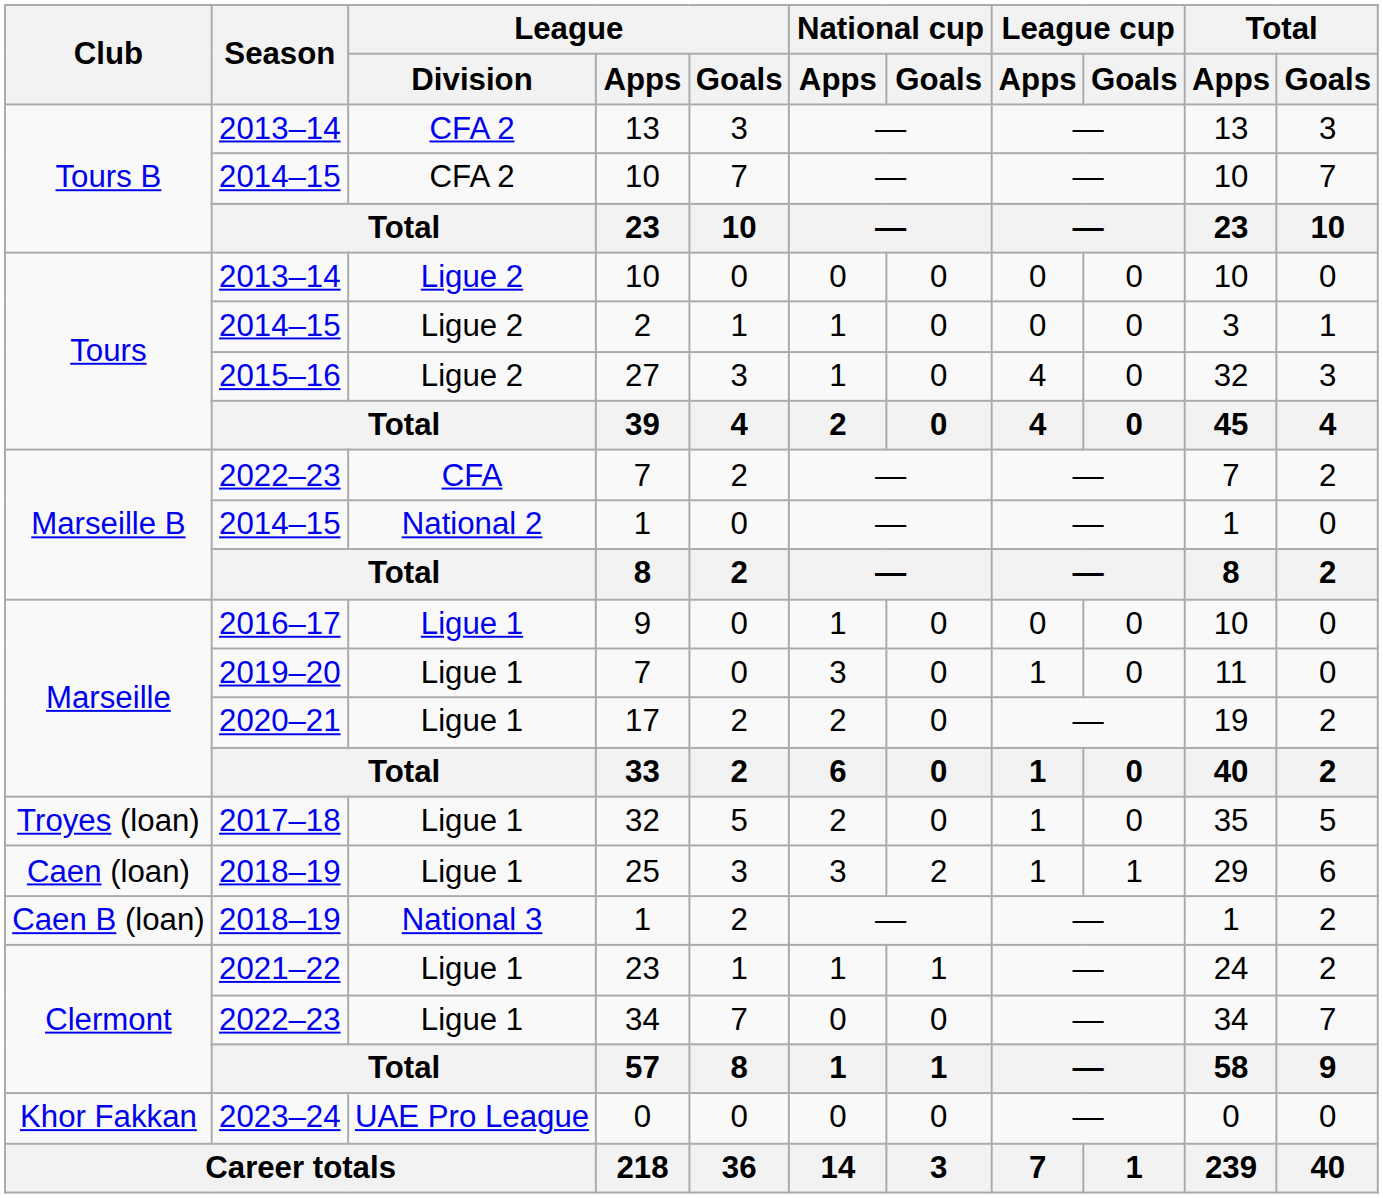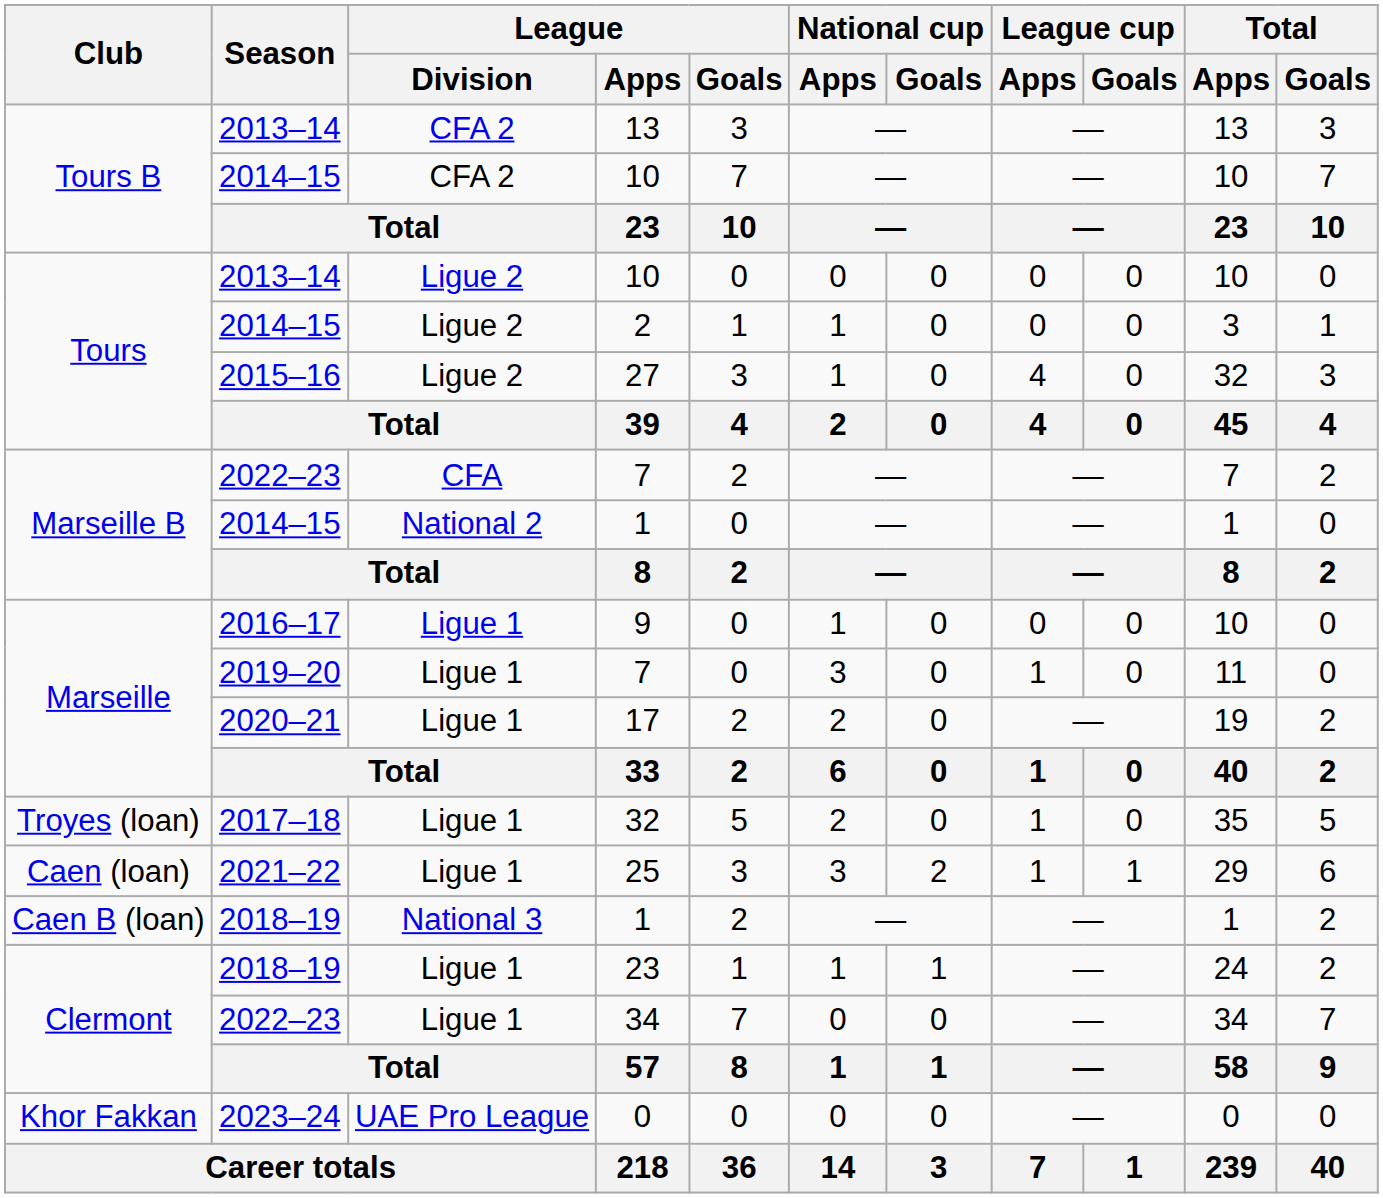 <table class="wikitable" style="text-align:center">
 <tr>
 <th rowspan="2">Club</th>
 <th rowspan="2">Season</th>
 <th colspan="3">League</th>
 <th colspan="2">National cup</th>
 <th colspan="2">League cup</th>
 <th colspan="2">Total</th>
 </tr>
 <tr>
 <th>Division</th>
 <th>Apps</th>
 <th>Goals</th>
 <th>Apps</th>
 <th>Goals</th>
 <th>Apps</th>
 <th>Goals</th>
 <th>Apps</th>
 <th>Goals</th>
 </tr>
 <tr>
 <td rowspan="3"><a href='#'>Tours B</a></td>
 <td><a href='#'>2013–14</a></td>
 <td><a href='#'>CFA 2</a></td>
 <td>13</td>
 <td>3</td>
 <td colspan="2">—</td>
 <td colspan="2">—</td>
 <td>13</td>
 <td>3</td>
 </tr>
 <tr>
 <td><a href='#'>2014–15</a></td>
 <td>CFA 2</td>
 <td>10</td>
 <td>7</td>
 <td colspan="2">—</td>
 <td colspan="2">—</td>
 <td>10</td>
 <td>7</td>
 </tr>
 <tr>
 <th colspan="2">Total</th>
 <th>23</th>
 <th>10</th>
 <th colspan="2">—</th>
 <th colspan="2">—</th>
 <th>23</th>
 <th>10</th>
 </tr>
 <tr>
 <td rowspan="4"><a href='#'>Tours</a></td>
 <td><a href='#'>2013–14</a></td>
 <td><a href='#'>Ligue 2</a></td>
 <td>10</td>
 <td>0</td>
 <td>0</td>
 <td>0</td>
 <td>0</td>
 <td>0</td>
 <td>10</td>
 <td>0</td>
 </tr>
 <tr>
 <td><a href='#'>2014–15</a></td>
 <td>Ligue 2</td>
 <td>2</td>
 <td>1</td>
 <td>1</td>
 <td>0</td>
 <td>0</td>
 <td>0</td>
 <td>3</td>
 <td>1</td>
 </tr>
 <tr>
 <td><a href='#'>2015–16</a></td>
 <td>Ligue 2</td>
 <td>27</td>
 <td>3</td>
 <td>1</td>
 <td>0</td>
 <td>4</td>
 <td>0</td>
 <td>32</td>
 <td>3</td>
 </tr>
 <tr>
 <th colspan="2">Total</th>
 <th>39</th>
 <th>4</th>
 <th>2</th>
 <th>0</th>
 <th>4</th>
 <th>0</th>
 <th>45</th>
 <th>4</th>
 </tr>
 <tr>
 <td rowspan="3"><a href='#'>Marseille B</a></td>
 <td><a href='#'>2022–23</a></td>
 <td><a href='#'>CFA</a></td>
 <td>7</td>
 <td>2</td>
 <td colspan="2">—</td>
 <td colspan="2">—</td>
 <td>7</td>
 <td>2</td>
 </tr>
 <tr>
 <td><a href='#'>2014–15</a></td>
 <td><a href='#'>National 2</a></td>
 <td>1</td>
 <td>0</td>
 <td colspan="2">—</td>
 <td colspan="2">—</td>
 <td>1</td>
 <td>0</td>
 </tr>
 <tr>
 <th colspan="2">Total</th>
 <th>8</th>
 <th>2</th>
 <th colspan="2">—</th>
 <th colspan="2">—</th>
 <th>8</th>
 <th>2</th>
 </tr>
 <tr>
 <td rowspan="4"><a href='#'>Marseille</a></td>
 <td><a href='#'>2016–17</a></td>
 <td><a href='#'>Ligue 1</a></td>
 <td>9</td>
 <td>0</td>
 <td>1</td>
 <td>0</td>
 <td>0</td>
 <td>0</td>
 <td>10</td>
 <td>0</td>
 </tr>
 <tr>
 <td><a href='#'>2019–20</a></td>
 <td>Ligue 1</td>
 <td>7</td>
 <td>0</td>
 <td>3</td>
 <td>0</td>
 <td>1</td>
 <td>0</td>
 <td>11</td>
 <td>0</td>
 </tr>
 <tr>
 <td><a href='#'>2020–21</a></td>
 <td>Ligue 1</td>
 <td>17</td>
 <td>2</td>
 <td>2</td>
 <td>0</td>
 <td colspan="2">—</td>
 <td>19</td>
 <td>2</td>
 </tr>
 <tr>
 <th colspan="2">Total</th>
 <th>33</th>
 <th>2</th>
 <th>6</th>
 <th>0</th>
 <th>1</th>
 <th>0</th>
 <th>40</th>
 <th>2</th>
 </tr>
 <tr>
 <td><a href='#'>Troyes</a> (loan)</td>
 <td><a href='#'>2017–18</a></td>
 <td>Ligue 1</td>
 <td>32</td>
 <td>5</td>
 <td>2</td>
 <td>0</td>
 <td>1</td>
 <td>0</td>
 <td>35</td>
 <td>5</td>
 </tr>
 <tr>
 <td><a href='#'>Caen</a> (loan)</td>
-<td><a href='#'>2018–19</a></td>
+<td><a href='#'>2021–22</a></td>
 <td>Ligue 1</td>
 <td>25</td>
 <td>3</td>
 <td>3</td>
 <td>2</td>
 <td>1</td>
 <td>1</td>
 <td>29</td>
 <td>6</td>
 </tr>
 <tr>
 <td><a href='#'>Caen B</a> (loan)</td>
 <td><a href='#'>2018–19</a></td>
 <td><a href='#'>National 3</a></td>
 <td>1</td>
 <td>2</td>
 <td colspan="2">—</td>
 <td colspan="2">—</td>
 <td>1</td>
 <td>2</td>
 </tr>
 <tr>
 <td rowspan="3"><a href='#'>Clermont</a></td>
-<td><a href='#'>2021–22</a></td>
+<td><a href='#'>2018–19</a></td>
 <td>Ligue 1</td>
 <td>23</td>
 <td>1</td>
 <td>1</td>
 <td>1</td>
 <td colspan="2">—</td>
 <td>24</td>
 <td>2</td>
 </tr>
 <tr>
 <td><a href='#'>2022–23</a></td>
 <td>Ligue 1</td>
 <td>34</td>
 <td>7</td>
 <td>0</td>
 <td>0</td>
 <td colspan="2">—</td>
 <td>34</td>
 <td>7</td>
 </tr>
 <tr>
 <th colspan="2">Total</th>
 <th>57</th>
 <th>8</th>
 <th>1</th>
 <th>1</th>
 <th colspan="2">—</th>
 <th>58</th>
 <th>9</th>
 </tr>
 <tr>
 <td><a href='#'>Khor Fakkan</a></td>
 <td><a href='#'>2023–24</a></td>
 <td><a href='#'>UAE Pro League</a></td>
 <td>0</td>
 <td>0</td>
 <td>0</td>
 <td>0</td>
 <td colspan="2">—</td>
 <td>0</td>
 <td>0</td>
 </tr>
 <tr>
 <th colspan="3">Career totals</th>
 <th>218</th>
 <th>36</th>
 <th>14</th>
 <th>3</th>
 <th>7</th>
 <th>1</th>
 <th>239</th>
 <th>40</th>
 </tr>
 </table>
